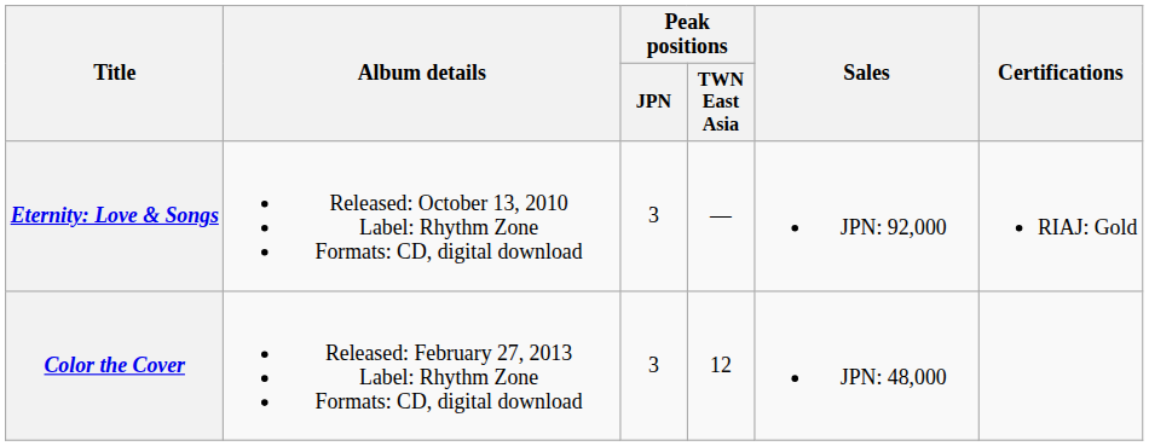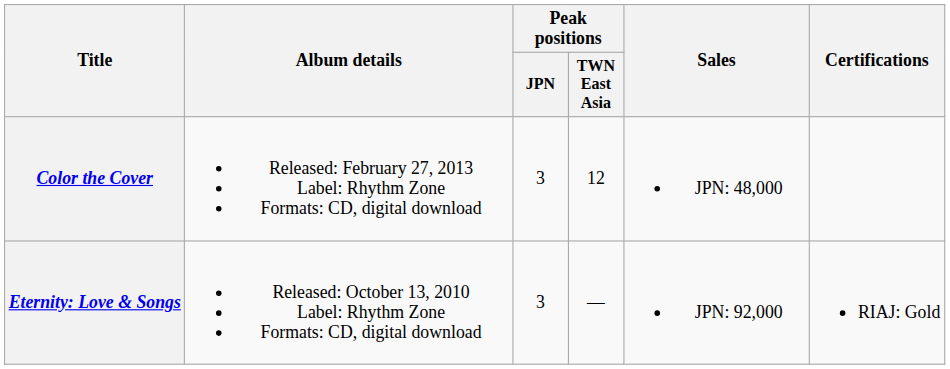 <table class="wikitable plainrowheaders" style="text-align:center;">
 <tr>
 <th rowspan="2">Title</th>
 <th style="width:18em;" rowspan="2">Album details</th>
 <th colspan="2">Peak positions</th>
 <th style="width:10em;" rowspan="2">Sales</th>
 <th rowspan="2">Certifications</th>
 </tr>
 <tr>
 <th scope="col" style="width:3em;font-size:90%;">JPN<br></th>
 <th scope="col" style="width:3em;font-size:90%;">TWN East Asia<br></th>
 </tr>
 <tr>
+<th scope="row"><em><a href='#'>Color the Cover</a></em></th>
+<td><br><ul><li>Released: February 27, 2013</li><li>Label: Rhythm Zone</li><li>Formats: CD, digital download</li></ul></td>
+<td>3</td>
+<td>12</td>
+<td><br><ul><li>JPN: 48,000</li></ul></td>
+<td align="left"></td>
+</tr>
+<tr>
 <th scope="row"><em><a href='#'>Eternity: Love & Songs</a></em></th>
 <td><br><ul><li>Released: October 13, 2010</li><li>Label: Rhythm Zone</li><li>Formats: CD, digital download</li></ul></td>
 <td>3</td>
 <td>—</td>
 <td><br><ul><li>JPN: 92,000</li></ul></td>
 <td align="left"><br><ul><li>RIAJ: Gold</li></ul></td>
 </tr>
-<tr>
-<th scope="row"><em><a href='#'>Color the Cover</a></em></th>
-<td><br><ul><li>Released: February 27, 2013</li><li>Label: Rhythm Zone</li><li>Formats: CD, digital download</li></ul></td>
-<td>3</td>
-<td>12</td>
-<td><br><ul><li>JPN: 48,000</li></ul></td>
-<td align="left"></td>
-</tr>
 </table>
